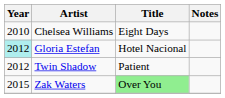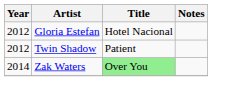 <table class="wikitable sortable">
 <tr>
 <th>Year</th>
 <th>Artist</th>
 <th>Title</th>
 <th lass="unsortable">Notes</th>
 </tr>
 <tr>
-<td>2010</td>
-<td>Chelsea Williams</td>
-<td>Eight Days</td>
-<td></td>
-</tr>
-<tr>
-<td style="background: paleturquoise;">2012</td>
+<td>2012</td>
 <td><a href='#'>Gloria Estefan</a></td>
 <td>Hotel Nacional</td>
 <td></td>
 </tr>
 <tr>
 <td>2012</td>
 <td><a href='#'>Twin Shadow</a></td>
 <td>Patient</td>
 <td></td>
 </tr>
 <tr>
-<td>2015</td>
+<td>2014</td>
 <td><a href='#'>Zak Waters</a></td>
 <td style="background: lightgreen;">Over You</td>
 <td></td>
 </tr>
 <tr>
 </tr>
 </table>
